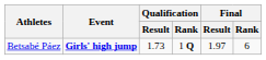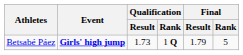 <table class="wikitable" border="1" style="font-size:90%">
 <tr>
 <th rowspan=2>Athletes</th>
 <th rowspan=2>Event</th>
 <th colspan=2>Qualification</th>
 <th colspan=2>Final</th>
 </tr>
 <tr>
 <th>Result</th>
 <th>Rank</th>
 <th>Result</th>
 <th>Rank</th>
 </tr>
 <tr>
 <td><a href='#'>Betsabé Páez</a></td>
 <td><strong><a href='#'>Girls' high jump</a></strong></td>
 <td align="center">1.73</td>
 <td align="center">1 <strong>Q</strong></td>
-<td align="center">1.97</td>
-<td align="center">6</td>
+<td align="center">1.79</td>
+<td align="center">5</td>
 </tr>
 </table>
